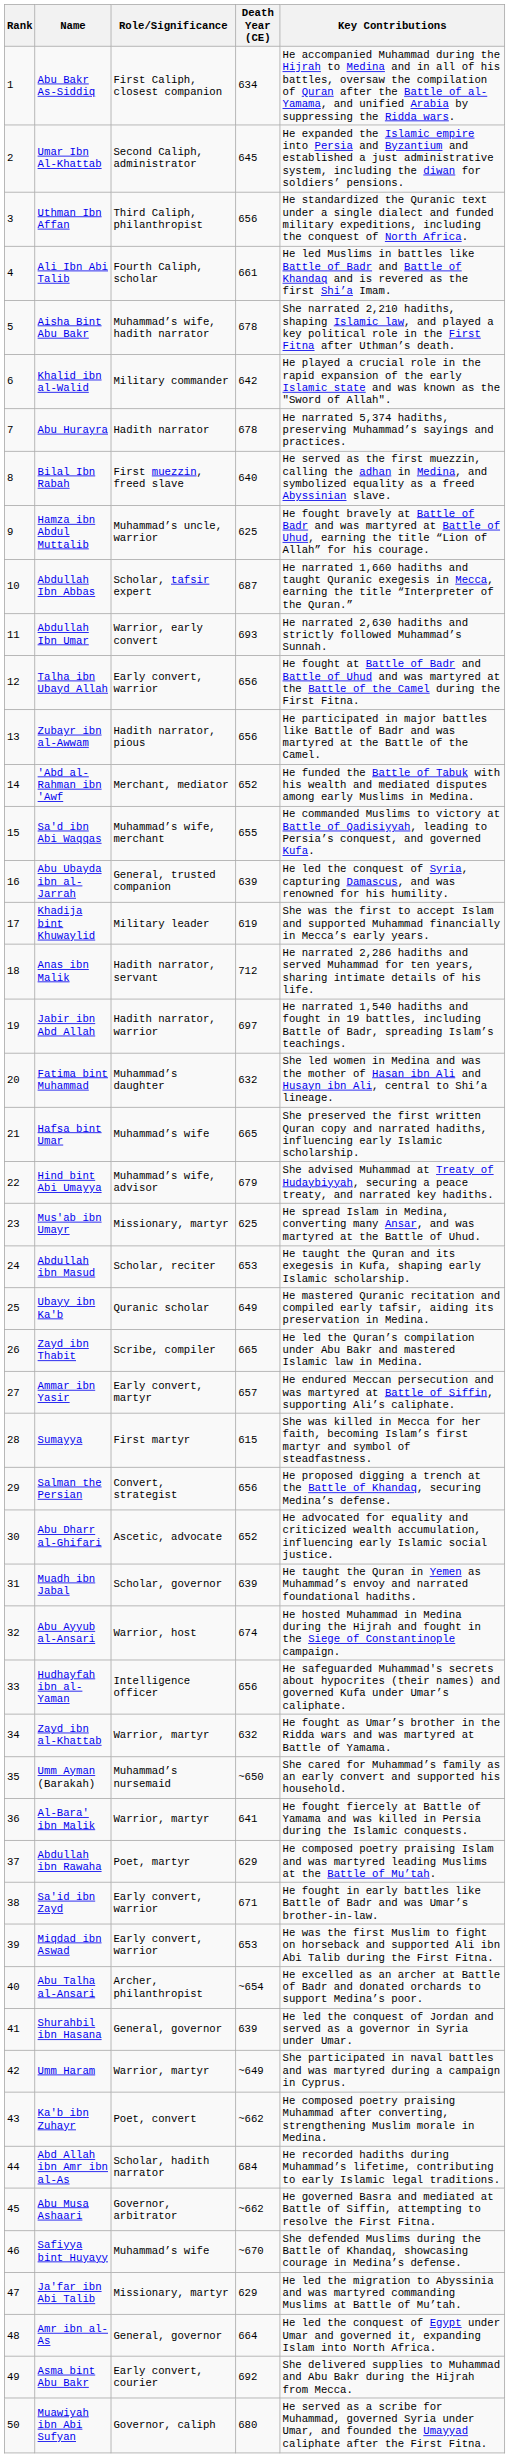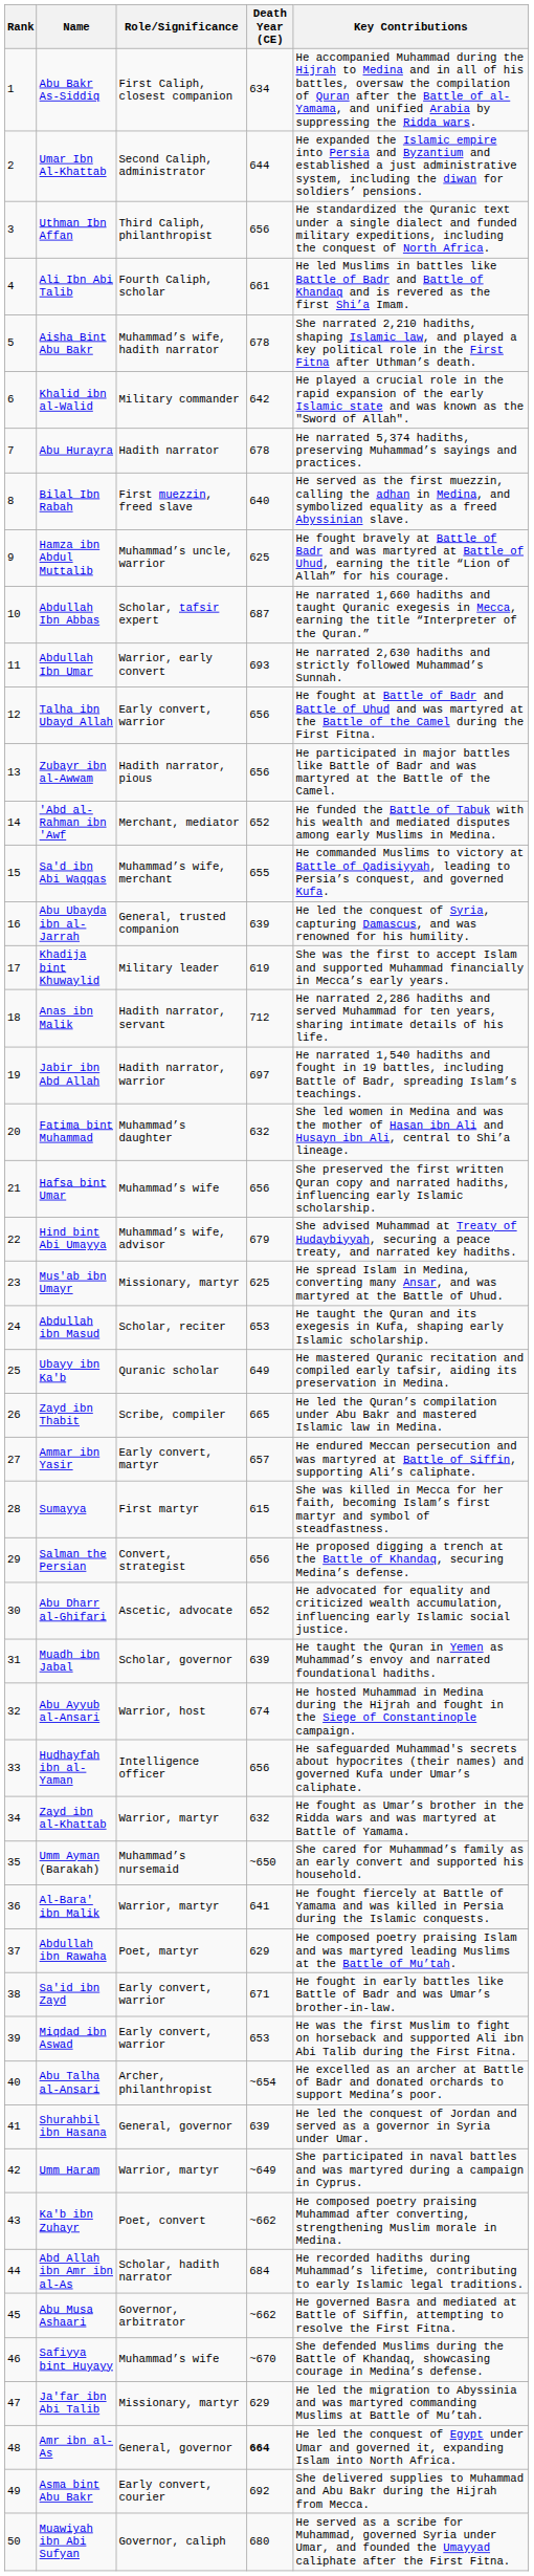 <table class="wikitable sortable">
 <tr>
 <th>Rank</th>
 <th>Name</th>
 <th>Role/Significance</th>
 <th>Death Year (CE)</th>
 <th>Key Contributions</th>
 </tr>
 <tr>
 <td>1</td>
 <td><a href='#'>Abu Bakr As-Siddiq</a></td>
 <td>First Caliph, closest companion</td>
 <td>634</td>
 <td>He accompanied Muhammad during the <a href='#'>Hijrah</a> to <a href='#'>Medina</a> and in all of his battles, oversaw the compilation of <a href='#'>Quran</a> after the <a href='#'>Battle of al-Yamama</a>, and unified <a href='#'>Arabia</a> by suppressing the <a href='#'>Ridda wars</a>.</td>
 </tr>
 <tr>
 <td>2</td>
 <td><a href='#'>Umar Ibn Al-Khattab</a></td>
 <td>Second Caliph, administrator</td>
-<td>645</td>
+<td>644</td>
 <td>He expanded the <a href='#'>Islamic empire</a> into <a href='#'>Persia</a> and <a href='#'>Byzantium</a> and established a just administrative system, including the <a href='#'>diwan</a> for soldiers’ pensions.</td>
 </tr>
 <tr>
 <td>3</td>
 <td><a href='#'>Uthman Ibn Affan</a></td>
 <td>Third Caliph, philanthropist</td>
 <td>656</td>
 <td>He standardized the Quranic text under a single dialect and funded military expeditions, including the conquest of <a href='#'>North Africa</a>.</td>
 </tr>
 <tr>
 <td>4</td>
 <td><a href='#'>Ali Ibn Abi Talib</a></td>
 <td>Fourth Caliph, scholar</td>
 <td>661</td>
 <td>He led Muslims in battles like <a href='#'>Battle of Badr</a> and <a href='#'>Battle of Khandaq</a> and is revered as the first <a href='#'>Shi’a</a> Imam.</td>
 </tr>
 <tr>
 <td>5</td>
 <td><a href='#'>Aisha Bint Abu Bakr</a></td>
 <td>Muhammad’s wife, hadith narrator</td>
 <td>678</td>
 <td>She narrated 2,210 hadiths, shaping <a href='#'>Islamic law</a>, and played a key political role in the <a href='#'>First Fitna</a> after Uthman’s death.</td>
 </tr>
 <tr>
 <td>6</td>
 <td><a href='#'>Khalid ibn al-Walid</a></td>
 <td>Military commander</td>
 <td>642</td>
 <td>He played a crucial role in the rapid expansion of the early <a href='#'>Islamic state</a> and was known as the "Sword of Allah".</td>
 </tr>
 <tr>
 <td>7</td>
 <td><a href='#'>Abu Hurayra</a></td>
 <td>Hadith narrator</td>
 <td>678</td>
 <td>He narrated 5,374 hadiths, preserving Muhammad’s sayings and practices.</td>
 </tr>
 <tr>
 <td>8</td>
 <td><a href='#'>Bilal Ibn Rabah</a></td>
 <td>First <a href='#'>muezzin</a>, freed slave</td>
 <td>640</td>
 <td>He served as the first muezzin, calling the <a href='#'>adhan</a> in <a href='#'>Medina</a>, and symbolized equality as a freed <a href='#'>Abyssinian</a> slave.</td>
 </tr>
 <tr>
 <td>9</td>
 <td><a href='#'>Hamza ibn Abdul Muttalib</a></td>
 <td>Muhammad’s uncle, warrior</td>
 <td>625</td>
 <td>He fought bravely at <a href='#'>Battle of Badr</a> and was martyred at <a href='#'>Battle of Uhud</a>, earning the title “Lion of Allah” for his courage.</td>
 </tr>
 <tr>
 <td>10</td>
 <td><a href='#'>Abdullah Ibn Abbas</a></td>
 <td>Scholar, <a href='#'>tafsir</a> expert</td>
 <td>687</td>
 <td>He narrated 1,660 hadiths and taught Quranic exegesis in <a href='#'>Mecca</a>, earning the title “Interpreter of the Quran.”</td>
 </tr>
 <tr>
 <td>11</td>
 <td><a href='#'>Abdullah Ibn Umar</a></td>
 <td>Warrior, early convert</td>
 <td>693</td>
 <td>He narrated 2,630 hadiths and strictly followed Muhammad’s Sunnah.</td>
 </tr>
 <tr>
 <td>12</td>
 <td><a href='#'>Talha ibn Ubayd Allah</a></td>
 <td>Early convert, warrior</td>
 <td>656</td>
 <td>He fought at <a href='#'>Battle of Badr</a> and <a href='#'>Battle of Uhud</a> and was martyred at the <a href='#'>Battle of the Camel</a> during the First Fitna.</td>
 </tr>
 <tr>
 <td>13</td>
 <td><a href='#'>Zubayr ibn al-Awwam</a></td>
 <td>Hadith narrator, pious</td>
 <td>656</td>
 <td>He participated in major battles like Battle of Badr and was martyred at the Battle of the Camel.</td>
 </tr>
 <tr>
 <td>14</td>
 <td><a href='#'>'Abd al-Rahman ibn 'Awf</a></td>
 <td>Merchant, mediator</td>
 <td>652</td>
 <td>He funded the <a href='#'>Battle of Tabuk</a> with his wealth and mediated disputes among early Muslims in Medina.</td>
 </tr>
 <tr>
 <td>15</td>
 <td><a href='#'>Sa'd ibn Abi Waqqas</a></td>
 <td>Muhammad’s wife, merchant</td>
 <td>655</td>
 <td>He commanded Muslims to victory at <a href='#'>Battle of Qadisiyyah</a>, leading to Persia’s conquest, and governed <a href='#'>Kufa</a>.</td>
 </tr>
 <tr>
 <td>16</td>
 <td><a href='#'>Abu Ubayda ibn al-Jarrah</a></td>
 <td>General, trusted companion</td>
 <td>639</td>
 <td>He led the conquest of <a href='#'>Syria</a>, capturing <a href='#'>Damascus</a>, and was renowned for his humility.</td>
 </tr>
 <tr>
 <td>17</td>
 <td><a href='#'>Khadija bint Khuwaylid</a></td>
 <td>Military leader</td>
 <td>619</td>
 <td>She was the first to accept Islam and supported Muhammad financially in Mecca’s early years.</td>
 </tr>
 <tr>
 <td>18</td>
 <td><a href='#'>Anas ibn Malik</a></td>
 <td>Hadith narrator, servant</td>
 <td>712</td>
 <td>He narrated 2,286 hadiths and served Muhammad for ten years, sharing intimate details of his life.</td>
 </tr>
 <tr>
 <td>19</td>
 <td><a href='#'>Jabir ibn Abd Allah</a></td>
 <td>Hadith narrator, warrior</td>
 <td>697</td>
 <td>He narrated 1,540 hadiths and fought in 19 battles, including Battle of Badr, spreading Islam’s teachings.</td>
 </tr>
 <tr>
 <td>20</td>
 <td><a href='#'>Fatima bint Muhammad</a></td>
 <td>Muhammad’s daughter</td>
 <td>632</td>
 <td>She led women in Medina and was the mother of <a href='#'>Hasan ibn Ali</a> and <a href='#'>Husayn ibn Ali</a>, central to Shi’a lineage.</td>
 </tr>
 <tr>
 <td>21</td>
 <td><a href='#'>Hafsa bint Umar</a></td>
 <td>Muhammad’s wife</td>
-<td>665</td>
+<td>656</td>
 <td>She preserved the first written Quran copy and narrated hadiths, influencing early Islamic scholarship.</td>
 </tr>
 <tr>
 <td>22</td>
 <td><a href='#'>Hind bint Abi Umayya</a></td>
 <td>Muhammad’s wife, advisor</td>
 <td>679</td>
 <td>She advised Muhammad at <a href='#'>Treaty of Hudaybiyyah</a>, securing a peace treaty, and narrated key hadiths.</td>
 </tr>
 <tr>
 <td>23</td>
 <td><a href='#'>Mus'ab ibn Umayr</a></td>
 <td>Missionary, martyr</td>
 <td>625</td>
 <td>He spread Islam in Medina, converting many <a href='#'>Ansar</a>, and was martyred at the Battle of Uhud.</td>
 </tr>
 <tr>
 <td>24</td>
 <td><a href='#'>Abdullah ibn Masud</a></td>
 <td>Scholar, reciter</td>
 <td>653</td>
 <td>He taught the Quran and its exegesis in Kufa, shaping early Islamic scholarship.</td>
 </tr>
 <tr>
 <td>25</td>
 <td><a href='#'>Ubayy ibn Ka'b</a></td>
 <td>Quranic scholar</td>
 <td>649</td>
 <td>He mastered Quranic recitation and compiled early tafsir, aiding its preservation in Medina.</td>
 </tr>
 <tr>
 <td>26</td>
 <td><a href='#'>Zayd ibn Thabit</a></td>
 <td>Scribe, compiler</td>
 <td>665</td>
 <td>He led the Quran’s compilation under Abu Bakr and mastered Islamic law in Medina.</td>
 </tr>
 <tr>
 <td>27</td>
 <td><a href='#'>Ammar ibn Yasir</a></td>
 <td>Early convert, martyr</td>
 <td>657</td>
 <td>He endured Meccan persecution and was martyred at <a href='#'>Battle of Siffin</a>, supporting Ali’s caliphate.</td>
 </tr>
 <tr>
 <td>28</td>
 <td><a href='#'>Sumayya</a></td>
 <td>First martyr</td>
 <td>615</td>
 <td>She was killed in Mecca for her faith, becoming Islam’s first martyr and symbol of steadfastness.</td>
 </tr>
 <tr>
 <td>29</td>
 <td><a href='#'>Salman the Persian</a></td>
 <td>Convert, strategist</td>
 <td>656</td>
 <td>He proposed digging a trench at the <a href='#'>Battle of Khandaq</a>, securing Medina’s defense.</td>
 </tr>
 <tr>
 <td>30</td>
 <td><a href='#'>Abu Dharr al-Ghifari</a></td>
 <td>Ascetic, advocate</td>
 <td>652</td>
 <td>He advocated for equality and criticized wealth accumulation, influencing early Islamic social justice.</td>
 </tr>
 <tr>
 <td>31</td>
 <td><a href='#'>Muadh ibn Jabal</a></td>
 <td>Scholar, governor</td>
 <td>639</td>
 <td>He taught the Quran in <a href='#'>Yemen</a> as Muhammad’s envoy and narrated foundational hadiths.</td>
 </tr>
 <tr>
 <td>32</td>
 <td><a href='#'>Abu Ayyub al-Ansari</a></td>
 <td>Warrior, host</td>
 <td>674</td>
 <td>He hosted Muhammad in Medina during the Hijrah and fought in the <a href='#'>Siege of Constantinople</a> campaign.</td>
 </tr>
 <tr>
 <td>33</td>
 <td><a href='#'>Hudhayfah ibn al-Yaman</a></td>
 <td>Intelligence officer</td>
 <td>656</td>
 <td>He safeguarded Muhammad's secrets about hypocrites (their names) and governed Kufa under Umar’s caliphate.</td>
 </tr>
 <tr>
 <td>34</td>
 <td><a href='#'>Zayd ibn al-Khattab</a></td>
 <td>Warrior, martyr</td>
 <td>632</td>
 <td>He fought as Umar’s brother in the Ridda wars and was martyred at Battle of Yamama.</td>
 </tr>
 <tr>
 <td>35</td>
 <td><a href='#'>Umm Ayman</a> (Barakah)</td>
 <td>Muhammad’s nursemaid</td>
 <td>~650</td>
 <td>She cared for Muhammad’s family as an early convert and supported his household.</td>
 </tr>
 <tr>
 <td>36</td>
 <td><a href='#'>Al-Bara' ibn Malik</a></td>
 <td>Warrior, martyr</td>
 <td>641</td>
 <td>He fought fiercely at Battle of Yamama and was killed in Persia during the Islamic conquests.</td>
 </tr>
 <tr>
 <td>37</td>
 <td><a href='#'>Abdullah ibn Rawaha</a></td>
 <td>Poet, martyr</td>
 <td>629</td>
 <td>He composed poetry praising Islam and was martyred leading Muslims at the <a href='#'>Battle of Mu’tah</a>.</td>
 </tr>
 <tr>
 <td>38</td>
 <td><a href='#'>Sa'id ibn Zayd</a></td>
 <td>Early convert, warrior</td>
 <td>671</td>
 <td>He fought in early battles like Battle of Badr and was Umar’s brother-in-law.</td>
 </tr>
 <tr>
 <td>39</td>
 <td><a href='#'>Miqdad ibn Aswad</a></td>
 <td>Early convert, warrior</td>
 <td>653</td>
 <td>He was the first Muslim to fight on horseback and supported Ali ibn Abi Talib during the First Fitna.</td>
 </tr>
 <tr>
 <td>40</td>
 <td><a href='#'>Abu Talha al-Ansari</a></td>
 <td>Archer, philanthropist</td>
 <td>~654</td>
 <td>He excelled as an archer at Battle of Badr and donated orchards to support Medina’s poor.</td>
 </tr>
 <tr>
 <td>41</td>
 <td><a href='#'>Shurahbil ibn Hasana</a></td>
 <td>General, governor</td>
 <td>639</td>
 <td>He led the conquest of Jordan and served as a governor in Syria under Umar.</td>
 </tr>
 <tr>
 <td>42</td>
 <td><a href='#'>Umm Haram</a></td>
 <td>Warrior, martyr</td>
 <td>~649</td>
 <td>She participated in naval battles and was martyred during a campaign in Cyprus.</td>
 </tr>
 <tr>
 <td>43</td>
 <td><a href='#'>Ka'b ibn Zuhayr</a></td>
 <td>Poet, convert</td>
 <td>~662</td>
 <td>He composed poetry praising Muhammad after converting, strengthening Muslim morale in Medina.</td>
 </tr>
 <tr>
 <td>44</td>
 <td><a href='#'>Abd Allah ibn Amr ibn al-As</a></td>
 <td>Scholar, hadith narrator</td>
 <td>684</td>
 <td>He recorded hadiths during Muhammad’s lifetime, contributing to early Islamic legal traditions.</td>
 </tr>
 <tr>
 <td>45</td>
 <td><a href='#'>Abu Musa Ashaari</a></td>
 <td>Governor, arbitrator</td>
 <td>~662</td>
 <td>He governed Basra and mediated at Battle of Siffin, attempting to resolve the First Fitna.</td>
 </tr>
 <tr>
 <td>46</td>
 <td><a href='#'>Safiyya bint Huyayy</a></td>
 <td>Muhammad’s wife</td>
 <td>~670</td>
 <td>She defended Muslims during the Battle of Khandaq, showcasing courage in Medina’s defense.</td>
 </tr>
 <tr>
 <td>47</td>
 <td><a href='#'>Ja'far ibn Abi Talib</a></td>
 <td>Missionary, martyr</td>
 <td>629</td>
 <td>He led the migration to Abyssinia and was martyred commanding Muslims at Battle of Mu’tah.</td>
 </tr>
 <tr>
 <td>48</td>
 <td><a href='#'>Amr ibn al-As</a></td>
 <td>General, governor</td>
-<td>664</td>
+<td><strong>664</strong></td>
 <td>He led the conquest of <a href='#'>Egypt</a> under Umar and governed it, expanding Islam into North Africa.</td>
 </tr>
 <tr>
 <td>49</td>
 <td><a href='#'>Asma bint Abu Bakr</a></td>
 <td>Early convert, courier</td>
 <td>692</td>
 <td>She delivered supplies to Muhammad and Abu Bakr during the Hijrah from Mecca.</td>
 </tr>
 <tr>
 <td>50</td>
 <td><a href='#'>Muawiyah ibn Abi Sufyan</a></td>
 <td>Governor, caliph</td>
 <td>680</td>
 <td>He served as a scribe for Muhammad, governed Syria under Umar, and founded the <a href='#'>Umayyad</a> caliphate after the First Fitna.</td>
 </tr>
 </table>
